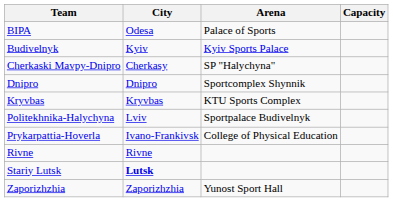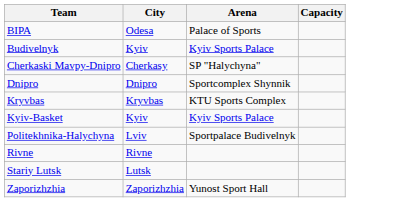 <table class="wikitable sortable">
 <tr>
 <th>Team</th>
 <th>City</th>
 <th>Arena</th>
 <th>Capacity</th>
 </tr>
 <tr>
 <td><a href='#'>BIPA</a></td>
 <td><a href='#'>Odesa</a></td>
 <td>Palace of Sports</td>
 <td align="center"></td>
 </tr>
 <tr>
 <td><a href='#'>Budivelnyk</a></td>
 <td><a href='#'>Kyiv</a></td>
 <td><a href='#'>Kyiv Sports Palace</a></td>
 <td align="center"></td>
 </tr>
 <tr>
 <td><a href='#'>Cherkaski Mavpy-Dnipro</a></td>
 <td><a href='#'>Cherkasy</a></td>
 <td>SP "Halychyna"</td>
 <td align="center"></td>
 </tr>
 <tr>
 <td><a href='#'>Dnipro</a></td>
 <td><a href='#'>Dnipro</a></td>
 <td>Sportcomplex Shynnik</td>
 <td align="center"></td>
 </tr>
 <tr>
 <td><a href='#'>Kryvbas</a></td>
 <td><a href='#'>Kryvbas</a></td>
 <td>KTU Sports Complex</td>
 <td align="center"></td>
 </tr>
 <tr>
+<td><a href='#'>Kyiv-Basket</a></td>
+<td><a href='#'>Kyiv</a></td>
+<td><a href='#'>Kyiv Sports Palace</a></td>
+<td align="center"></td>
+</tr>
+<tr>
 <td><a href='#'>Politekhnika-Halychyna</a></td>
 <td><a href='#'>Lviv</a></td>
 <td>Sportpalace Budivelnyk</td>
-<td align="center"></td>
-</tr>
-<tr>
-<td><a href='#'>Prykarpattia-Hoverla</a></td>
-<td><a href='#'>Ivano-Frankivsk</a></td>
-<td>College of Physical Education</td>
 <td align="center"></td>
 </tr>
 <tr>
 <td><a href='#'>Rivne</a></td>
 <td><a href='#'>Rivne</a></td>
 <td></td>
 <td align="center"></td>
 </tr>
 <tr>
 <td><a href='#'>Stariy Lutsk</a></td>
-<td><strong><a href='#'>Lutsk</a></strong></td>
+<td><a href='#'>Lutsk</a></td>
 <td></td>
 <td align="center"></td>
 </tr>
 <tr>
 <td><a href='#'>Zaporizhzhia</a></td>
 <td><a href='#'>Zaporizhzhia</a></td>
 <td>Yunost Sport Hall</td>
 <td align="center"></td>
 </tr>
 </table>
